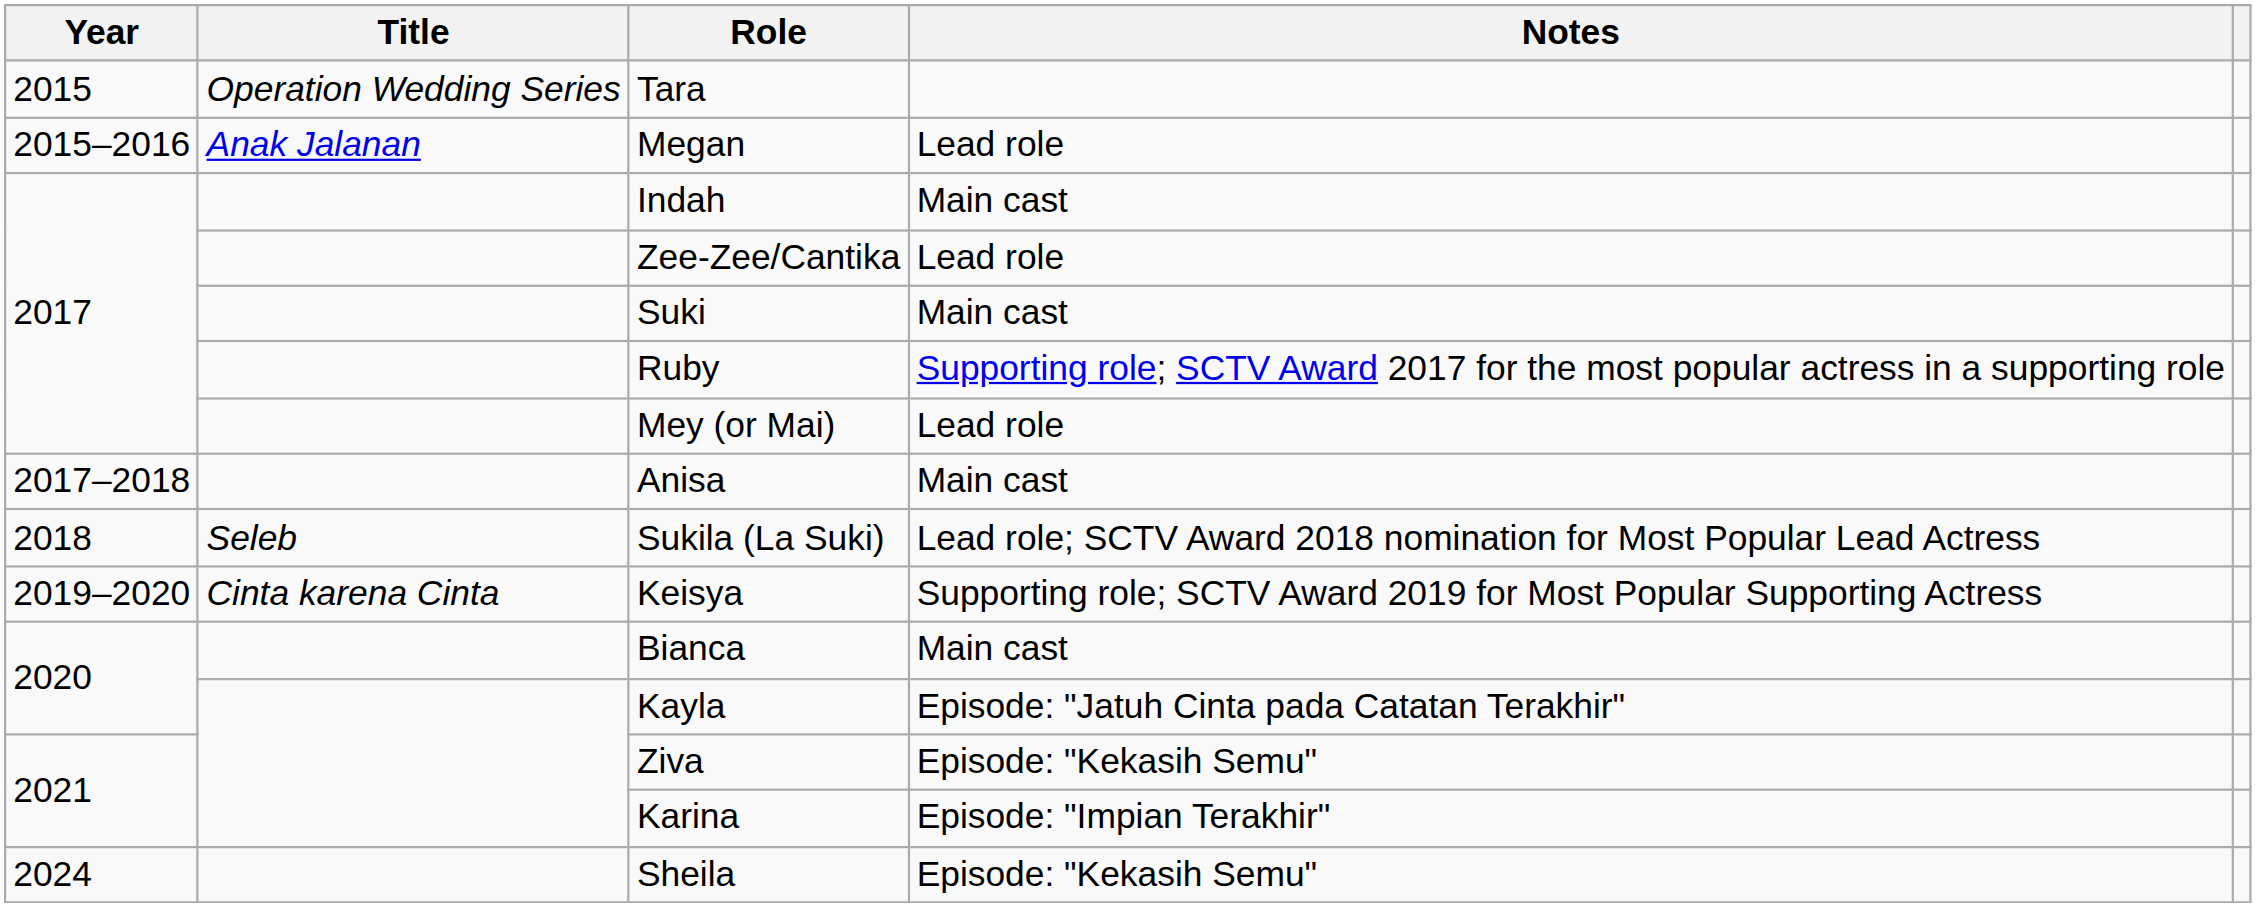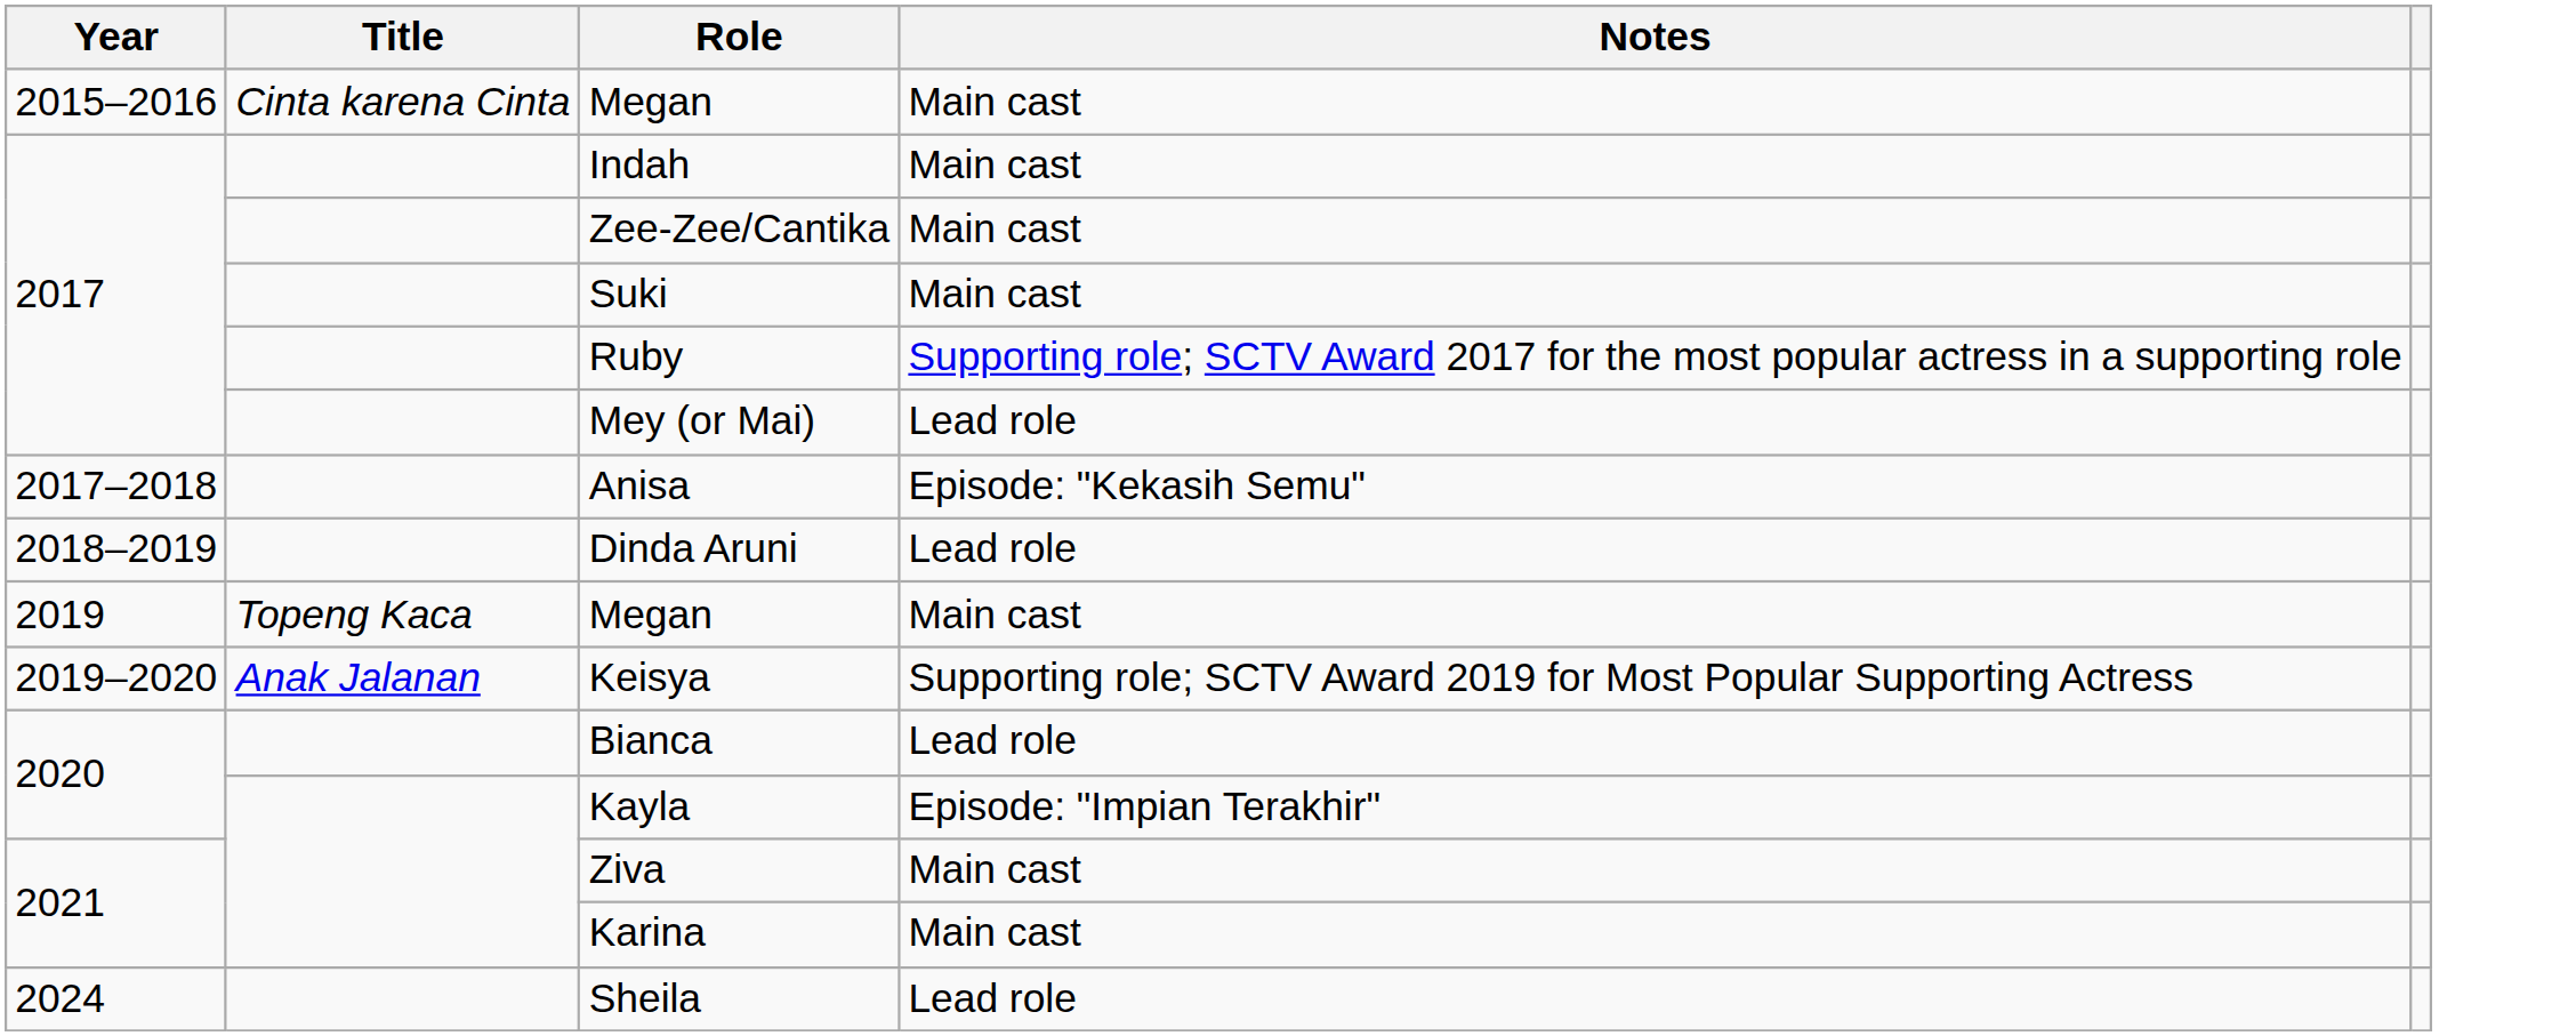 <table class="wikitable unsortable">
 <tr>
 <th>Year</th>
 <th>Title</th>
 <th>Role</th>
 <th>Notes</th>
 <th></th>
 </tr>
 <tr>
-<td>2015</td>
-<td><em>Operation Wedding Series</em></td>
-<td>Tara </td>
-<td></td>
-<td align="center"></td>
-</tr>
-<tr>
 <td>2015–2016</td>
-<td><em><a href='#'>Anak Jalanan</a></em></td>
+<td><em>Cinta karena Cinta</em></td>
 <td>Megan</td>
-<td>Lead role</td>
+<td>Main cast</td>
 <td align="center"></td>
 </tr>
 <tr>
 <td rowspan="5">2017</td>
 <td><em></em></td>
 <td>Indah</td>
 <td>Main cast</td>
 <td align="center"></td>
 </tr>
 <tr>
 <td><em></em></td>
 <td>Zee-Zee/Cantika</td>
-<td>Lead role</td>
+<td>Main cast</td>
 <td align="center"></td>
 </tr>
 <tr>
 <td><em></em></td>
 <td>Suki</td>
 <td>Main cast</td>
 <td align="center"></td>
 </tr>
 <tr>
 <td><em></em></td>
 <td>Ruby</td>
 <td><a href='#'>Supporting role</a>; <a href='#'>SCTV Award</a> 2017 for the most popular actress in a supporting role</td>
 <td align="center"></td>
 </tr>
 <tr>
 <td><em></em></td>
 <td>Mey (or Mai)</td>
 <td>Lead role</td>
 <td align="center"></td>
 </tr>
 <tr>
 <td>2017–2018</td>
 <td><em></em></td>
 <td>Anisa</td>
+<td>Episode: "Kekasih Semu"</td>
+<td align="center"></td>
+</tr>
+<tr>
+<td>2018–2019</td>
+<td><em></em></td>
+<td>Dinda Aruni</td>
+<td>Lead role</td>
+<td align="center"></td>
+</tr>
+<tr>
+<td>2019</td>
+<td><em>Topeng Kaca</em></td>
+<td>Megan</td>
 <td>Main cast</td>
 <td align="center"></td>
 </tr>
 <tr>
-<td>2018</td>
-<td><em>Seleb</em></td>
-<td>Sukila (La Suki)</td>
-<td>Lead role; SCTV Award 2018 nomination for Most Popular Lead Actress</td>
-<td align="center"></td>
-</tr>
-<tr>
 <td>2019–2020</td>
-<td><em>Cinta karena Cinta</em></td>
+<td><em><a href='#'>Anak Jalanan</a></em></td>
 <td>Keisya</td>
 <td>Supporting role; SCTV Award 2019 for Most Popular Supporting Actress</td>
 <td align="center"></td>
 </tr>
 <tr>
 <td rowspan="2">2020</td>
 <td><em></em></td>
 <td>Bianca</td>
-<td>Main cast</td>
+<td>Lead role</td>
 <td align="center"></td>
 </tr>
 <tr>
 <td rowspan="3"><em></em></td>
 <td>Kayla</td>
-<td>Episode: "Jatuh Cinta pada Catatan Terakhir"</td>
+<td>Episode: "Impian Terakhir"</td>
 <td align="center"></td>
 </tr>
 <tr>
 <td rowspan="2">2021</td>
 <td>Ziva</td>
-<td>Episode: "Kekasih Semu"</td>
+<td>Main cast</td>
 <td align="center"></td>
 </tr>
 <tr>
 <td>Karina</td>
-<td>Episode: "Impian Terakhir"</td>
+<td>Main cast</td>
 <td align="center"></td>
 </tr>
 <tr>
 <td>2024</td>
 <td><em></em></td>
 <td>Sheila</td>
-<td>Episode: "Kekasih Semu"</td>
+<td>Lead role</td>
 <td></td>
 </tr>
 </table>
